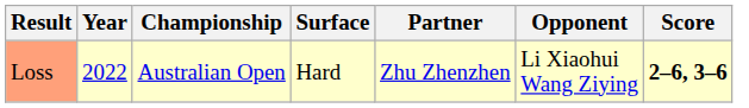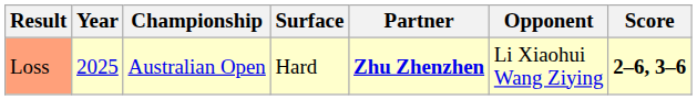 <table class="sortable wikitable">
 <tr>
 <th>Result</th>
 <th>Year</th>
 <th>Championship</th>
 <th>Surface</th>
 <th>Partner</th>
 <th>Opponent</th>
 <th class="unsortable">Score</th>
 </tr>
 <tr style="background:#ffffcc;">
 <td style="background:#ffa07a;">Loss</td>
-<td><a href='#'>2022</a></td>
+<td><a href='#'>2025</a></td>
 <td><a href='#'>Australian Open</a></td>
 <td>Hard</td>
-<td> <a href='#'>Zhu Zhenzhen</a></td>
+<td><strong> <a href='#'>Zhu Zhenzhen</a></strong></td>
 <td> Li Xiaohui<br>  <a href='#'>Wang Ziying</a></td>
 <td><strong>2–6, 3–6</strong></td>
 </tr>
 </table>
